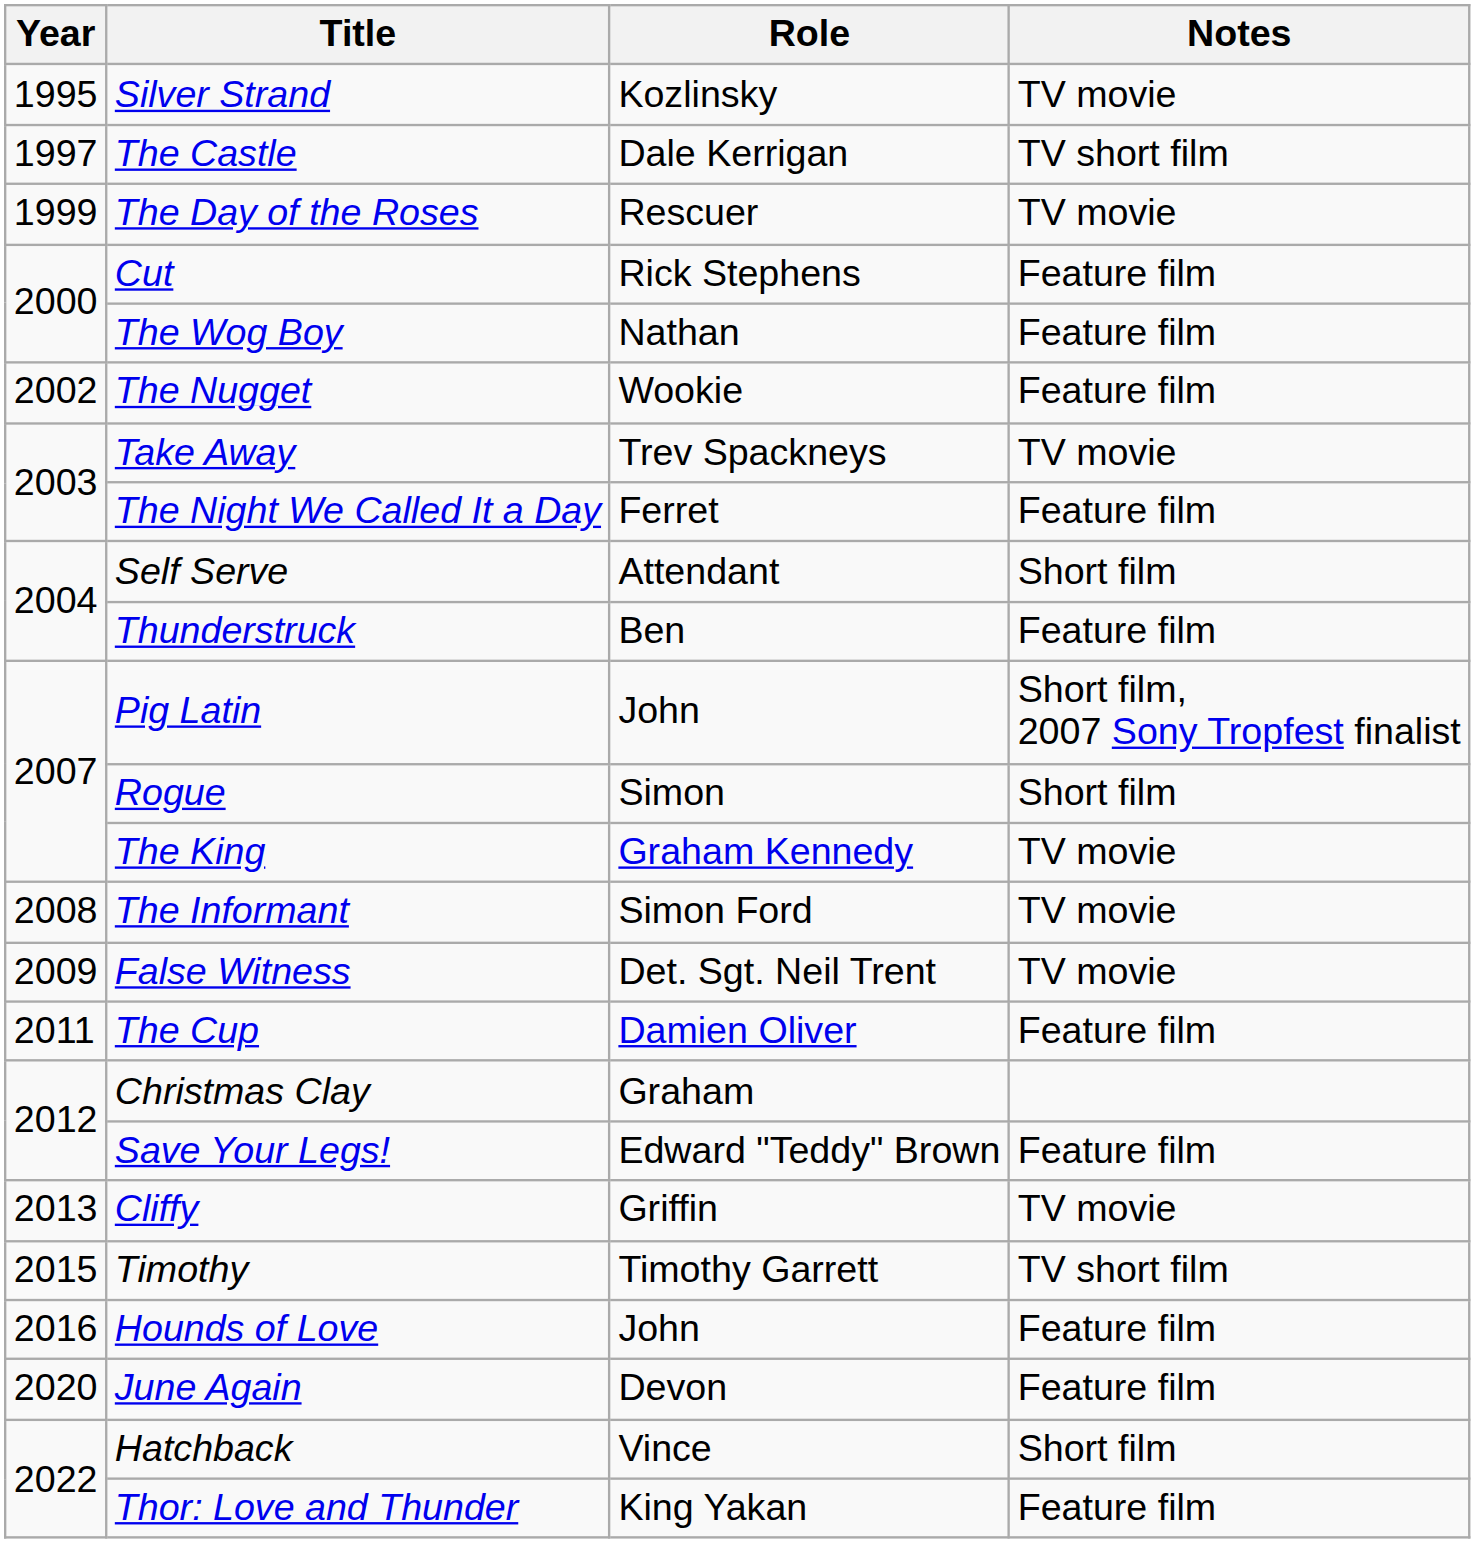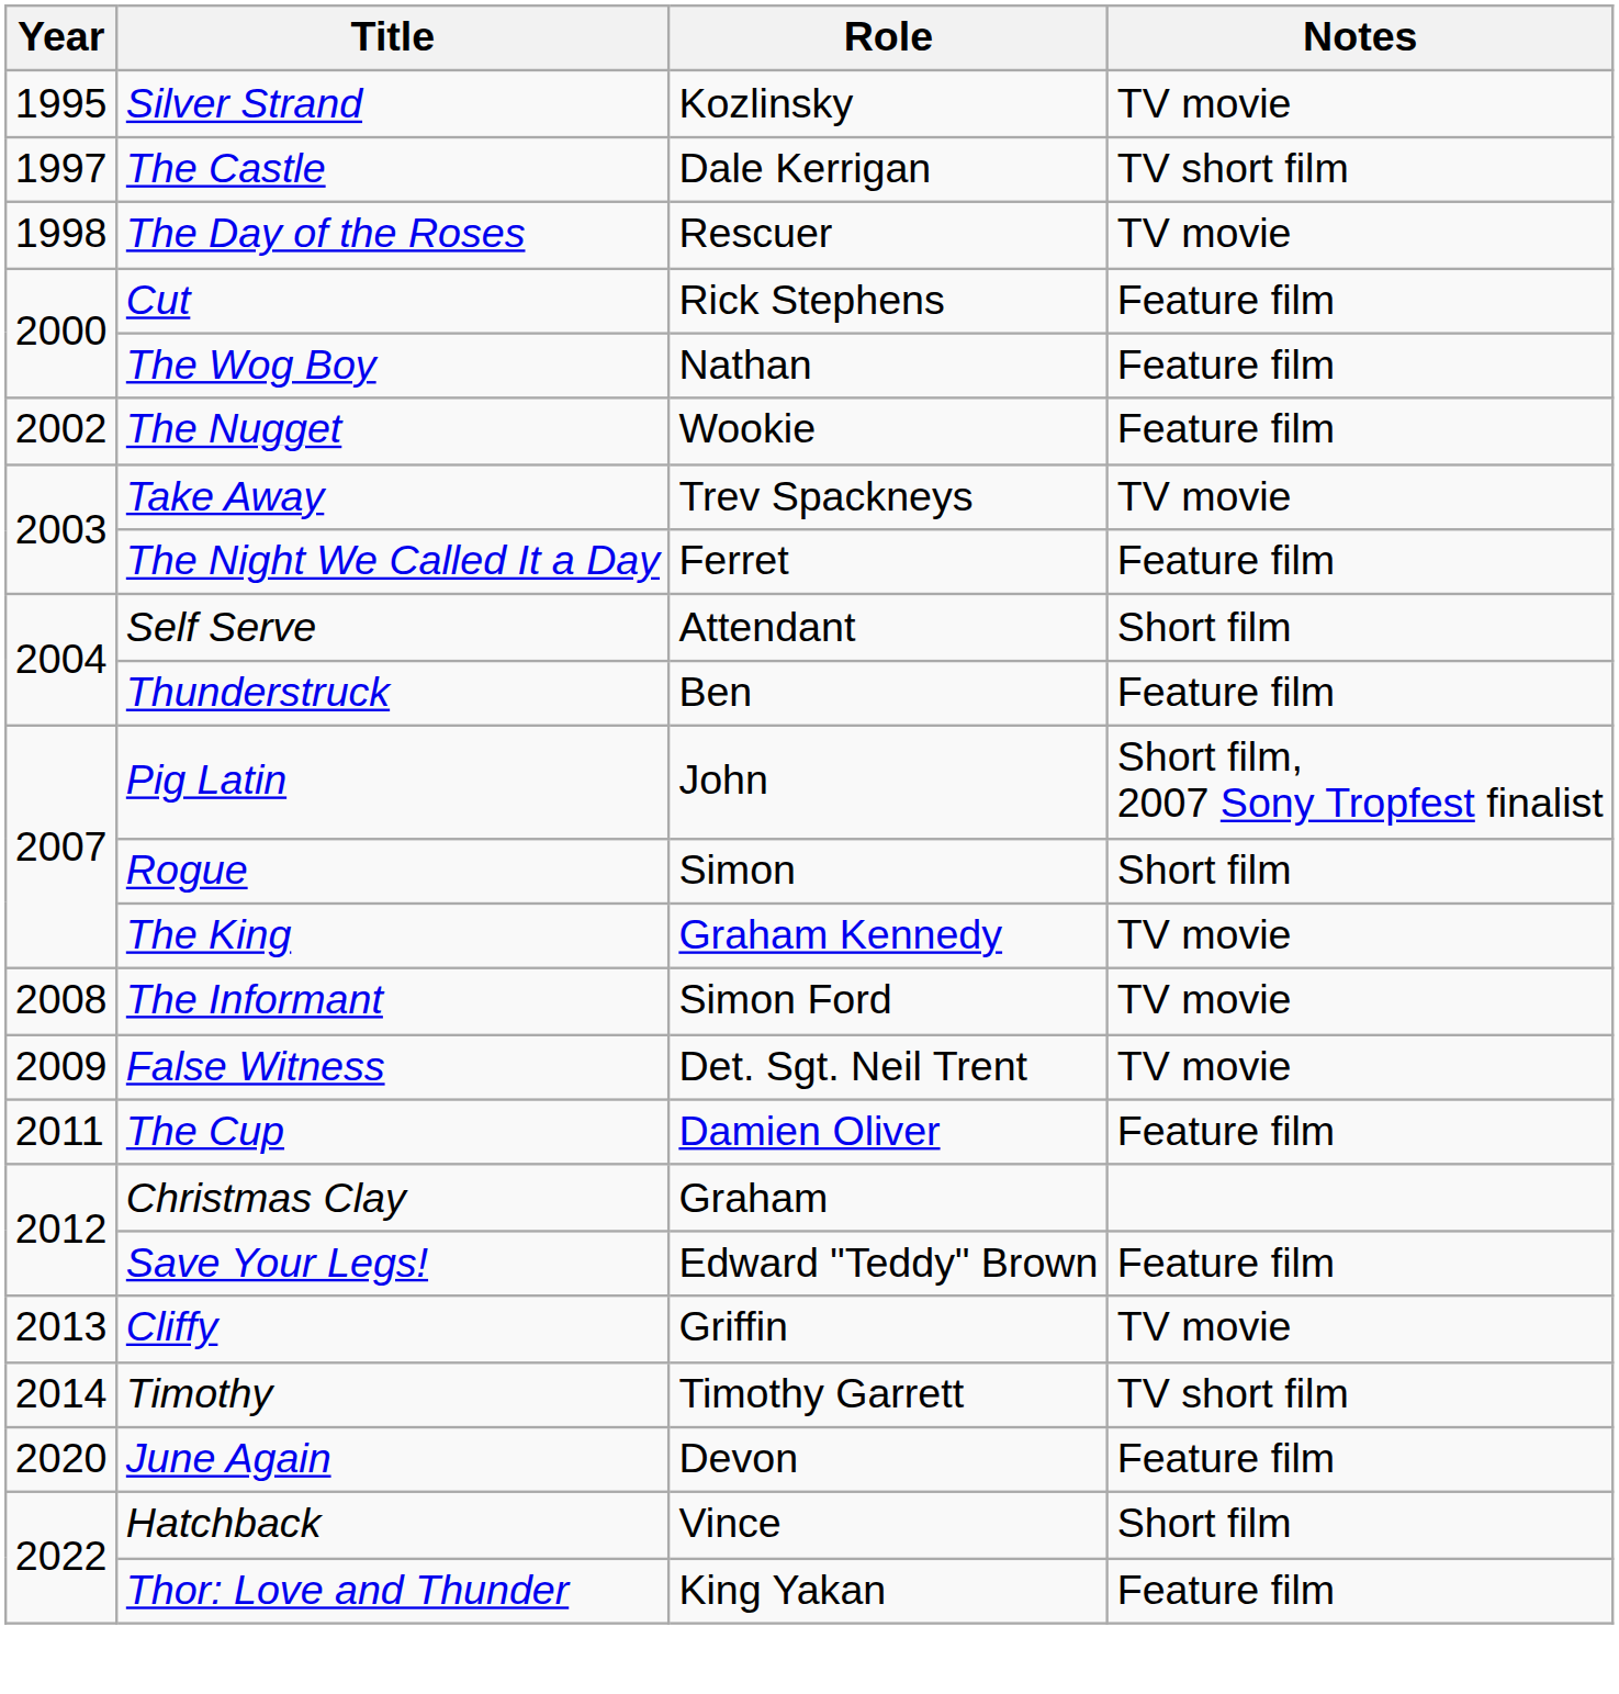 <table class="wikitable sortable">
 <tr>
 <th>Year</th>
 <th>Title</th>
 <th>Role</th>
 <th>Notes</th>
 </tr>
 <tr>
 <td>1995</td>
 <td><em><a href='#'>Silver Strand</a></em></td>
 <td>Kozlinsky</td>
 <td>TV movie</td>
 </tr>
 <tr>
 <td>1997</td>
 <td><em><a href='#'>The Castle</a></em></td>
 <td>Dale Kerrigan</td>
 <td>TV short film</td>
 </tr>
 <tr>
-<td>1999</td>
+<td>1998</td>
 <td><em><a href='#'>The Day of the Roses</a></em></td>
 <td>Rescuer</td>
 <td>TV movie</td>
 </tr>
 <tr>
 <td rowspan="2">2000</td>
 <td><em><a href='#'>Cut</a></em></td>
 <td>Rick Stephens</td>
 <td>Feature film</td>
 </tr>
 <tr>
 <td><em><a href='#'>The Wog Boy</a></em></td>
 <td>Nathan</td>
 <td>Feature film</td>
 </tr>
 <tr>
 <td>2002</td>
 <td><em><a href='#'>The Nugget</a></em></td>
 <td>Wookie</td>
 <td>Feature film</td>
 </tr>
 <tr>
 <td rowspan="2">2003</td>
 <td><em><a href='#'>Take Away</a></em></td>
 <td>Trev Spackneys</td>
 <td>TV movie</td>
 </tr>
 <tr>
 <td><em><a href='#'>The Night We Called It a Day</a></em></td>
 <td>Ferret</td>
 <td>Feature film</td>
 </tr>
 <tr>
 <td rowspan="2">2004</td>
 <td><em>Self Serve</em></td>
 <td>Attendant</td>
 <td>Short film</td>
 </tr>
 <tr>
 <td><em><a href='#'>Thunderstruck</a></em></td>
 <td>Ben</td>
 <td>Feature film</td>
 </tr>
 <tr>
 <td rowspan="3">2007</td>
 <td><a href='#'><em>Pig Latin</em></a></td>
 <td>John</td>
 <td>Short film,<br>2007 <a href='#'>Sony Tropfest</a> finalist</td>
 </tr>
 <tr>
 <td><em><a href='#'>Rogue</a></em></td>
 <td>Simon</td>
 <td>Short film</td>
 </tr>
 <tr>
 <td><em><a href='#'>The King</a></em></td>
 <td><a href='#'>Graham Kennedy</a></td>
 <td>TV movie</td>
 </tr>
 <tr>
 <td>2008</td>
 <td><em><a href='#'>The Informant</a></em></td>
 <td>Simon Ford</td>
 <td>TV movie</td>
 </tr>
 <tr>
 <td>2009</td>
 <td><em><a href='#'>False Witness</a></em></td>
 <td>Det. Sgt. Neil Trent</td>
 <td>TV movie</td>
 </tr>
 <tr>
 <td>2011</td>
 <td><em><a href='#'>The Cup</a></em></td>
 <td><a href='#'>Damien Oliver</a></td>
 <td>Feature film</td>
 </tr>
 <tr>
 <td rowspan="2">2012</td>
 <td><em>Christmas Clay</em></td>
 <td>Graham</td>
 <td></td>
 </tr>
 <tr>
 <td><em><a href='#'>Save Your Legs!</a></em></td>
 <td>Edward "Teddy" Brown</td>
 <td>Feature film</td>
 </tr>
 <tr>
 <td>2013</td>
 <td><em><a href='#'>Cliffy</a></em></td>
 <td>Griffin</td>
 <td>TV movie</td>
 </tr>
 <tr>
-<td>2015</td>
+<td>2014</td>
 <td><em>Timothy</em></td>
 <td>Timothy Garrett</td>
 <td>TV short film</td>
-</tr>
-<tr>
-<td>2016</td>
-<td><em><a href='#'>Hounds of Love</a></em></td>
-<td>John</td>
-<td>Feature film</td>
 </tr>
 <tr>
 <td>2020</td>
 <td><em><a href='#'>June Again</a></em></td>
 <td>Devon</td>
 <td>Feature film</td>
 </tr>
 <tr>
 <td rowspan="2">2022</td>
 <td><em>Hatchback</em></td>
 <td>Vince</td>
 <td>Short film</td>
 </tr>
 <tr>
 <td><em><a href='#'>Thor: Love and Thunder</a></em></td>
 <td>King Yakan</td>
 <td>Feature film</td>
 </tr>
 </table>
